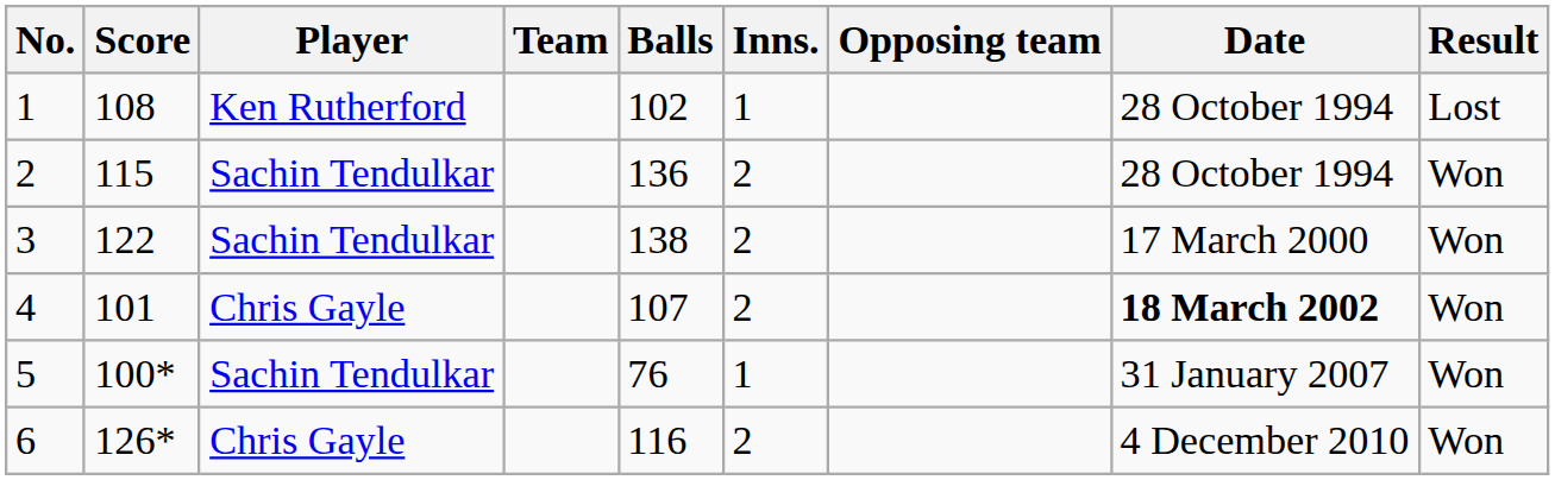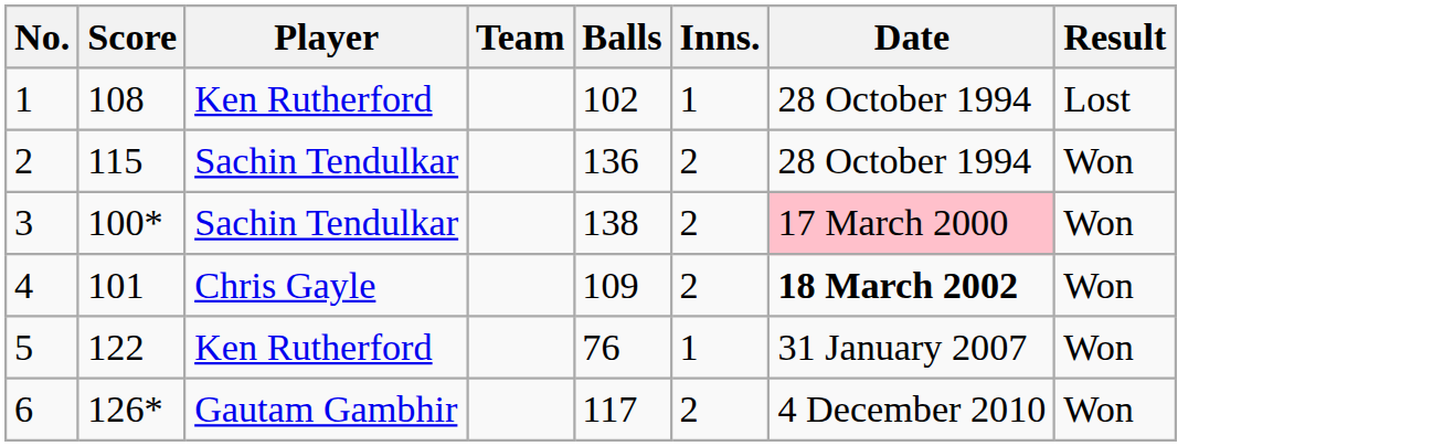 <table class="wikitable sortable" style="font-size:95%">
 <tr>
 <th>No.</th>
 <th>Score</th>
 <th>Player</th>
 <th>Team</th>
 <th>Balls</th>
 <th>Inns.</th>
-<th>Opposing team</th>
 <th>Date</th>
 <th>Result</th>
 </tr>
 <tr>
 <td>1</td>
 <td>108</td>
 <td><a href='#'>Ken Rutherford</a></td>
 <td></td>
 <td>102</td>
 <td>1</td>
-<td></td>
 <td>28 October 1994</td>
 <td>Lost</td>
 </tr>
 <tr>
 <td>2</td>
 <td>115</td>
 <td><a href='#'>Sachin Tendulkar</a></td>
 <td></td>
 <td>136</td>
 <td>2</td>
-<td></td>
 <td>28 October 1994</td>
 <td>Won</td>
 </tr>
 <tr>
 <td>3</td>
-<td>122</td>
+<td>100*</td>
 <td><a href='#'>Sachin Tendulkar</a></td>
 <td></td>
 <td>138</td>
 <td>2</td>
-<td></td>
-<td>17 March 2000</td>
+<td style="background: pink;">17 March 2000</td>
 <td>Won</td>
 </tr>
 <tr>
 <td>4</td>
 <td>101</td>
 <td><a href='#'>Chris Gayle</a></td>
 <td></td>
-<td>107</td>
+<td>109</td>
 <td>2</td>
-<td></td>
 <td><strong>18 March 2002</strong></td>
 <td>Won</td>
 </tr>
 <tr>
 <td>5</td>
-<td>100*</td>
-<td><a href='#'>Sachin Tendulkar</a></td>
+<td>122</td>
+<td><a href='#'>Ken Rutherford</a></td>
 <td></td>
 <td>76</td>
 <td>1</td>
-<td></td>
 <td>31 January 2007</td>
 <td>Won</td>
 </tr>
 <tr>
 <td>6</td>
 <td>126*</td>
-<td><a href='#'>Chris Gayle</a></td>
+<td><a href='#'>Gautam Gambhir</a></td>
 <td></td>
-<td>116</td>
+<td>117</td>
 <td>2</td>
-<td></td>
 <td>4 December 2010</td>
 <td>Won</td>
 </tr>
 </table>
